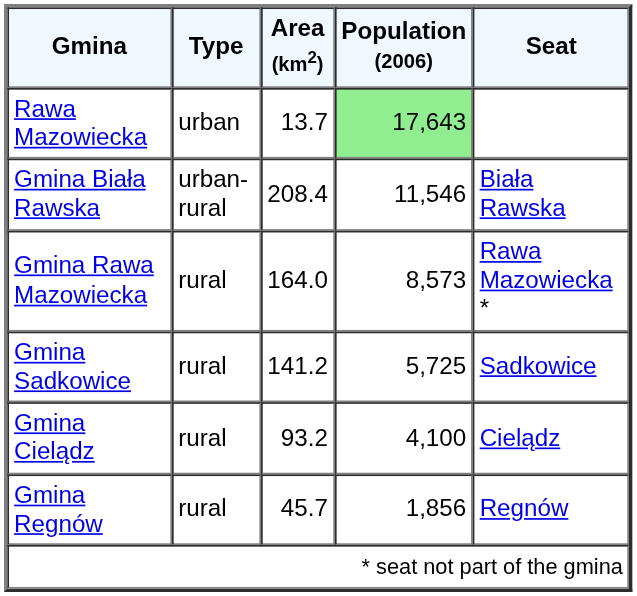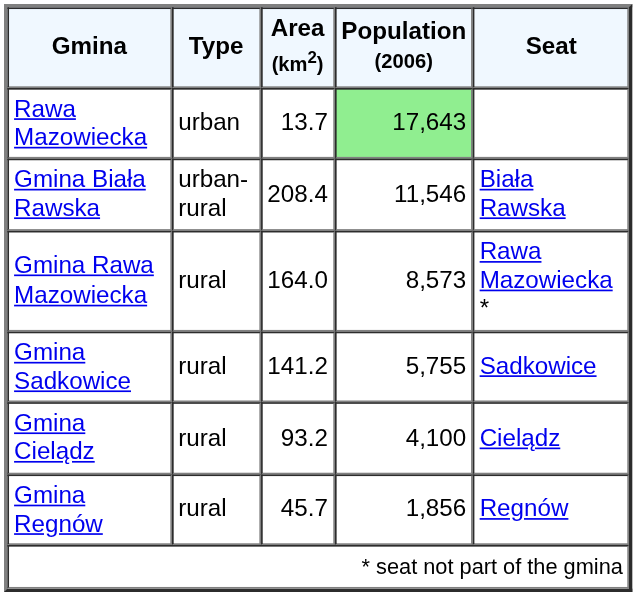 <table width="60%" border="2" cellpadding="3" cellspacing="0" style="font-size:90%;line-height:120%;">
 <tr bgcolor="F0F8FF">
 <td style="text-align:center;"><strong>Gmina</strong></td>
 <td style="text-align:center;"><strong>Type</strong></td>
 <td style="text-align:center;"><strong>Area<br><small>(km<sup>2</sup>)</small></strong></td>
 <td style="text-align:center;"><strong>Population<br><small>(2006)</small></strong></td>
 <td style="text-align:center;"><strong>Seat</strong></td>
 </tr>
 <tr>
 <td><a href='#'>Rawa Mazowiecka</a></td>
 <td>urban</td>
 <td style="text-align:right;">13.7</td>
 <td style="background: lightgreen; text-align:right;">17,643</td>
 <td> </td>
 </tr>
 <tr>
 <td><a href='#'>Gmina Biała Rawska</a></td>
 <td>urban-rural</td>
 <td style="text-align:right;">208.4</td>
 <td style="text-align:right;">11,546</td>
 <td><a href='#'>Biała Rawska</a></td>
 </tr>
 <tr>
 <td><a href='#'>Gmina Rawa Mazowiecka</a></td>
 <td>rural</td>
 <td style="text-align:right;">164.0</td>
 <td style="text-align:right;">8,573</td>
 <td><a href='#'>Rawa Mazowiecka</a> *</td>
 </tr>
 <tr>
 <td><a href='#'>Gmina Sadkowice</a></td>
 <td>rural</td>
 <td style="text-align:right;">141.2</td>
-<td style="text-align:right;">5,725</td>
+<td style="text-align:right;">5,755</td>
 <td><a href='#'>Sadkowice</a></td>
 </tr>
 <tr>
 <td><a href='#'>Gmina Cielądz</a></td>
 <td>rural</td>
 <td style="text-align:right;">93.2</td>
 <td style="text-align:right;">4,100</td>
 <td><a href='#'>Cielądz</a></td>
 </tr>
 <tr>
 <td><a href='#'>Gmina Regnów</a></td>
 <td>rural</td>
 <td style="text-align:right;">45.7</td>
 <td style="text-align:right;">1,856</td>
 <td><a href='#'>Regnów</a></td>
 </tr>
 <tr>
 <td colspan=5 style="text-align:right;font-size:90%">* seat not part of the gmina</td>
 </tr>
 <tr>
 </tr>
 </table>
